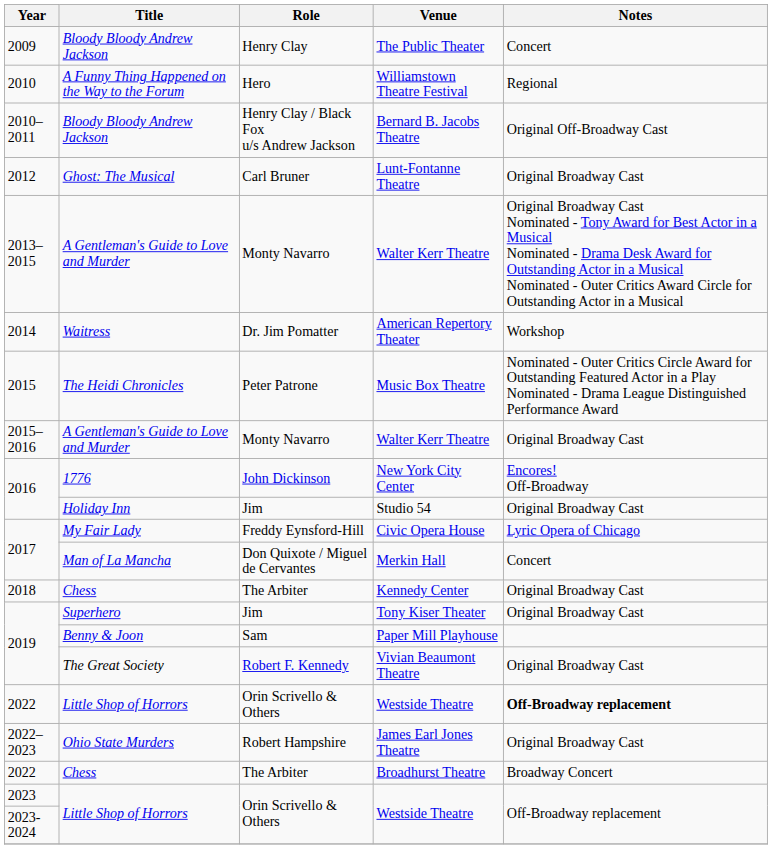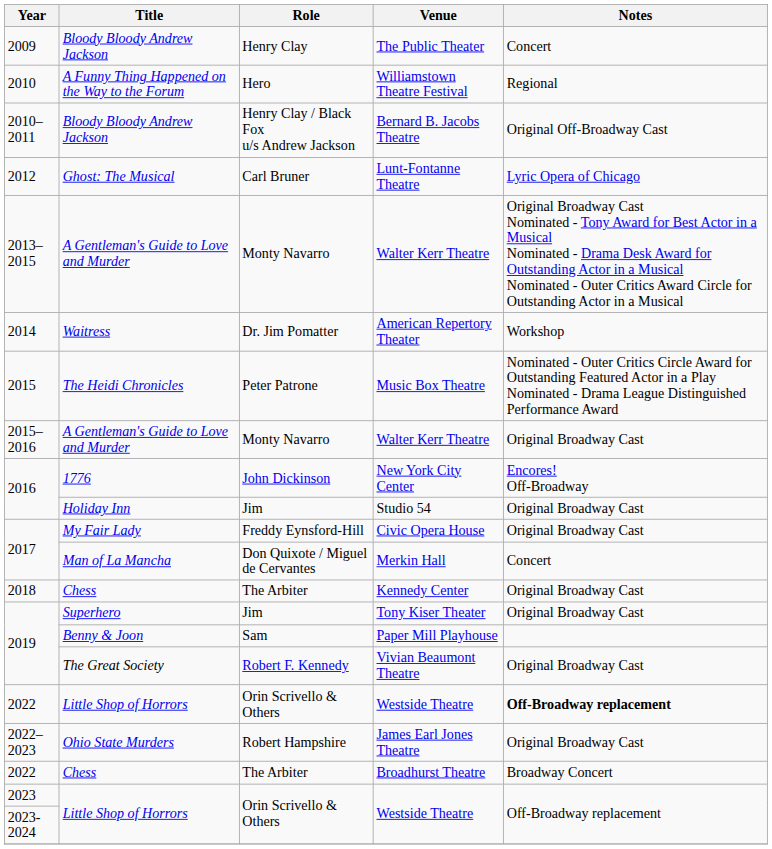 <table class="wikitable">
 <tr>
 <th>Year</th>
 <th>Title</th>
 <th>Role</th>
 <th>Venue</th>
 <th>Notes</th>
 </tr>
 <tr>
 <td>2009</td>
 <td><em><a href='#'>Bloody Bloody Andrew Jackson</a></em></td>
 <td>Henry Clay</td>
 <td><a href='#'>The Public Theater</a></td>
 <td>Concert</td>
 </tr>
 <tr>
 <td>2010</td>
 <td><em><a href='#'>A Funny Thing Happened on the Way to the Forum</a></em></td>
 <td>Hero</td>
 <td><a href='#'>Williamstown Theatre Festival</a></td>
 <td>Regional</td>
 </tr>
 <tr>
 <td>2010–2011</td>
 <td><em><a href='#'>Bloody Bloody Andrew Jackson</a></em></td>
 <td>Henry Clay / Black Fox<br>u/s Andrew Jackson</td>
 <td><a href='#'>Bernard B. Jacobs Theatre</a></td>
 <td>Original Off-Broadway Cast</td>
 </tr>
 <tr>
 <td>2012</td>
 <td><em><a href='#'>Ghost: The Musical</a></em></td>
 <td>Carl Bruner</td>
 <td><a href='#'>Lunt-Fontanne Theatre</a></td>
-<td>Original Broadway Cast</td>
+<td><a href='#'>Lyric Opera of Chicago</a></td>
 </tr>
 <tr>
 <td>2013–2015</td>
 <td><em><a href='#'>A Gentleman's Guide to Love and Murder</a></em></td>
 <td>Monty Navarro</td>
 <td><a href='#'>Walter Kerr Theatre</a></td>
 <td>Original Broadway Cast <br>Nominated - <a href='#'>Tony Award for Best Actor in a Musical</a> <br>Nominated - <a href='#'>Drama Desk Award for Outstanding Actor in a Musical</a> <br>Nominated - Outer Critics Award Circle for Outstanding Actor in a Musical</td>
 </tr>
 <tr>
 <td>2014</td>
 <td><em><a href='#'>Waitress</a></em></td>
 <td>Dr. Jim Pomatter</td>
 <td><a href='#'>American Repertory Theater</a></td>
 <td>Workshop</td>
 </tr>
 <tr>
 <td>2015</td>
 <td><em><a href='#'>The Heidi Chronicles</a></em></td>
 <td>Peter Patrone</td>
 <td><a href='#'>Music Box Theatre</a></td>
 <td>Nominated - Outer Critics Circle Award for Outstanding Featured Actor in a Play <br>Nominated - Drama League Distinguished Performance Award</td>
 </tr>
 <tr>
 <td>2015–2016</td>
 <td><em><a href='#'>A Gentleman's Guide to Love and Murder</a></em></td>
 <td>Monty Navarro</td>
 <td><a href='#'>Walter Kerr Theatre</a></td>
 <td>Original Broadway Cast</td>
 </tr>
 <tr>
 <td rowspan=2>2016</td>
 <td><a href='#'><em>1776</em></a></td>
 <td><a href='#'>John Dickinson</a></td>
 <td><a href='#'>New York City Center</a></td>
 <td><a href='#'>Encores!</a><br>Off-Broadway</td>
 </tr>
 <tr>
 <td><em><a href='#'>Holiday Inn</a></em></td>
 <td>Jim</td>
 <td>Studio 54</td>
 <td>Original Broadway Cast</td>
 </tr>
 <tr>
 <td rowspan=2>2017</td>
 <td><em><a href='#'>My Fair Lady</a></em></td>
 <td>Freddy Eynsford-Hill</td>
 <td><a href='#'>Civic Opera House</a></td>
-<td><a href='#'>Lyric Opera of Chicago</a></td>
+<td>Original Broadway Cast</td>
 </tr>
 <tr>
 <td><em><a href='#'>Man of La Mancha</a></em></td>
 <td>Don Quixote / Miguel de Cervantes</td>
 <td><a href='#'>Merkin Hall</a></td>
 <td>Concert</td>
 </tr>
 <tr>
 <td>2018</td>
 <td><em><a href='#'>Chess</a></em></td>
 <td>The Arbiter</td>
 <td><a href='#'>Kennedy Center</a></td>
 <td>Original Broadway Cast</td>
 </tr>
 <tr>
 <td rowspan="3">2019</td>
 <td><em><a href='#'>Superhero</a></em></td>
 <td>Jim</td>
 <td><a href='#'>Tony Kiser Theater</a></td>
 <td>Original Broadway Cast</td>
 </tr>
 <tr>
 <td><em><a href='#'>Benny & Joon</a></em></td>
 <td>Sam</td>
 <td><a href='#'>Paper Mill Playhouse</a></td>
 <td></td>
 </tr>
 <tr>
 <td><em>The Great Society</em></td>
 <td><a href='#'>Robert F. Kennedy</a></td>
 <td><a href='#'>Vivian Beaumont Theatre</a></td>
 <td>Original Broadway Cast</td>
 </tr>
 <tr>
 <td>2022</td>
 <td><em><a href='#'>Little Shop of Horrors</a></em></td>
 <td>Orin Scrivello & Others</td>
 <td><a href='#'>Westside Theatre</a></td>
 <td><strong>Off-Broadway replacement</strong></td>
 </tr>
 <tr>
 <td>2022–2023</td>
 <td><em><a href='#'>Ohio State Murders</a></em></td>
 <td>Robert Hampshire</td>
 <td><a href='#'>James Earl Jones Theatre</a></td>
 <td>Original Broadway Cast</td>
 </tr>
 <tr>
 <td>2022</td>
 <td><em><a href='#'>Chess</a></em></td>
 <td>The Arbiter</td>
 <td><a href='#'>Broadhurst Theatre</a></td>
 <td>Broadway Concert</td>
 </tr>
 <tr>
 <td>2023</td>
 <td rowspan=2><em><a href='#'>Little Shop of Horrors</a></em></td>
 <td rowspan=2>Orin Scrivello & Others</td>
 <td rowspan=2><a href='#'>Westside Theatre</a></td>
 <td rowspan=2>Off-Broadway replacement</td>
 </tr>
 <tr>
 <td>2023-2024</td>
 </tr>
 <tr>
 </tr>
 </table>
